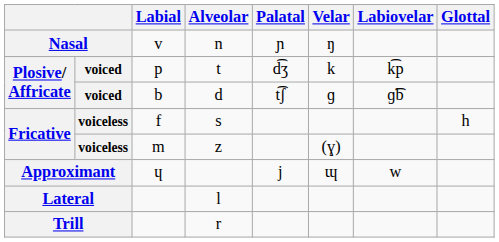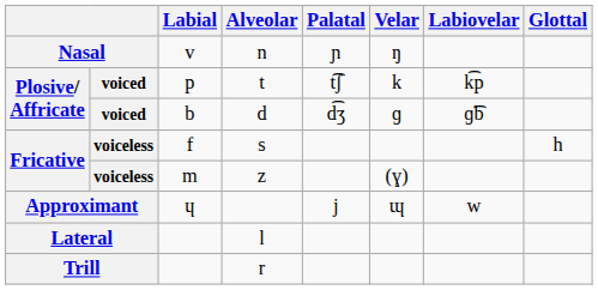 <table class="wikitable" style="text-align:center">
 <tr>
 <th colspan="2"></th>
 <th><a href='#'>Labial</a></th>
 <th><a href='#'>Alveolar</a></th>
 <th><a href='#'>Palatal</a></th>
 <th><a href='#'>Velar</a></th>
 <th><a href='#'>Labiovelar</a></th>
 <th><a href='#'>Glottal</a></th>
 </tr>
 <tr>
 <th colspan="2"><a href='#'>Nasal</a></th>
 <td>v</td>
 <td>n</td>
 <td>ɲ</td>
 <td>ŋ</td>
 <td></td>
 <td></td>
 </tr>
 <tr>
 <th rowspan="2"><a href='#'>Plosive</a>/<br><a href='#'>Affricate</a></th>
 <th><small>voiced</small></th>
 <td>p</td>
 <td>t</td>
-<td>d͡ʒ</td>
+<td>t͡ʃ</td>
 <td>k</td>
 <td>k͡p</td>
 <td></td>
 </tr>
 <tr>
 <th><small>voiced</small></th>
 <td>b</td>
 <td>d</td>
-<td>t͡ʃ</td>
+<td>d͡ʒ</td>
 <td>ɡ</td>
 <td>ɡ͡b</td>
 <td></td>
 </tr>
 <tr>
 <th rowspan="2"><a href='#'>Fricative</a></th>
 <th><small>voiceless</small></th>
 <td>f</td>
 <td>s</td>
 <td></td>
 <td></td>
 <td></td>
 <td>h</td>
 </tr>
 <tr>
 <th><small>voiceless</small></th>
 <td>m</td>
 <td>z</td>
 <td></td>
 <td>(ɣ)</td>
 <td></td>
 <td></td>
 </tr>
 <tr>
 <th colspan="2"><a href='#'>Approximant</a></th>
 <td>ɥ</td>
 <td></td>
 <td>j</td>
 <td>ɰ</td>
 <td>w</td>
 <td></td>
 </tr>
 <tr>
 <th colspan="2"><a href='#'>Lateral</a></th>
 <td></td>
 <td>l</td>
 <td></td>
 <td></td>
 <td></td>
 <td></td>
 </tr>
 <tr>
 <th colspan="2"><a href='#'>Trill</a></th>
 <td></td>
 <td>r</td>
 <td></td>
 <td></td>
 <td></td>
 <td></td>
 </tr>
 </table>
